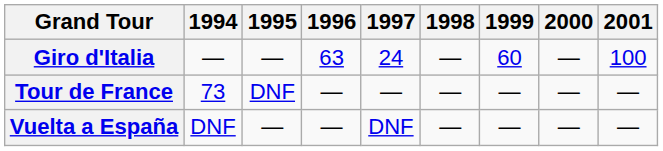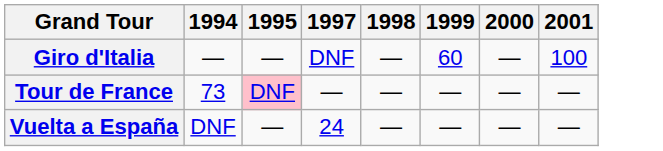 <table class="wikitable plainrowheaders">
 <tr>
 <th>Grand Tour</th>
 <th scope="col">1994</th>
 <th scope="col">1995</th>
-<th scope="col">1996</th>
 <th scope="col">1997</th>
 <th scope="col">1998</th>
 <th scope="col">1999</th>
 <th scope="col">2000</th>
 <th scope="col">2001</th>
 </tr>
 <tr style="text-align:center;">
 <th scope="row"> <a href='#'>Giro d'Italia</a></th>
 <td>—</td>
 <td>—</td>
-<td style="text-align:center;"><a href='#'>63</a></td>
-<td style="text-align:center;"><a href='#'>24</a></td>
+<td style="text-align:center;"><a href='#'>DNF</a></td>
 <td>—</td>
 <td style="text-align:center;"><a href='#'>60</a></td>
 <td>—</td>
 <td style="text-align:center;"><a href='#'>100</a></td>
 </tr>
 <tr style="text-align:center;">
 <th scope="row"> <a href='#'>Tour de France</a></th>
 <td style="text-align:center;"><a href='#'>73</a></td>
-<td style="text-align:center;"><a href='#'>DNF</a></td>
-<td>—</td>
+<td style="background: pink; text-align:center;"><a href='#'>DNF</a></td>
 <td>—</td>
 <td>—</td>
 <td>—</td>
 <td>—</td>
 <td>—</td>
 </tr>
 <tr style="text-align:center;">
 <th scope="row"> <a href='#'>Vuelta a España</a></th>
 <td style="text-align:center;"><a href='#'>DNF</a></td>
 <td>—</td>
-<td>—</td>
-<td style="text-align:center;"><a href='#'>DNF</a></td>
+<td style="text-align:center;"><a href='#'>24</a></td>
 <td>—</td>
 <td>—</td>
 <td>—</td>
 <td>—</td>
 </tr>
 </table>
